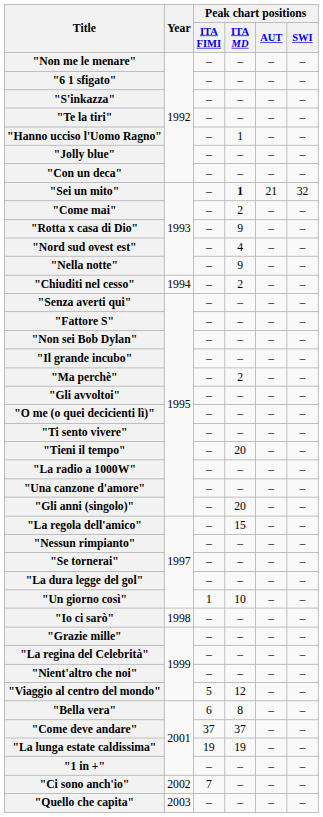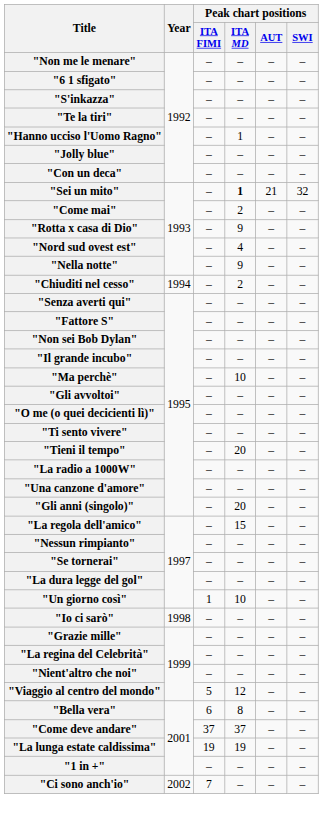 <table class="wikitable plainrowheaders" style="text-align:center;">
 <tr>
 <th scope="col" rowspan="2">Title</th>
 <th scope="col" rowspan="2">Year</th>
 <th scope="col" colspan="4">Peak chart positions</th>
 </tr>
 <tr>
 <th scope="col" style="width:2.5em;font-size:90%;"><a href='#'>ITA<br>FIMI</a><br></th>
 <th scope="col" style="width:2.5em;font-size:90%;"><a href='#'>ITA<br><em>MD</em></a><br></th>
 <th scope="col" style="width:2.5em;font-size:90%;"><a href='#'>AUT</a><br></th>
 <th scope="col" style="width:2.5em;font-size:90%;"><a href='#'>SWI</a><br></th>
 </tr>
 <tr>
 <th scope="row">"Non me le menare"</th>
 <td rowspan=7>1992</td>
 <td>–</td>
 <td>–</td>
 <td>–</td>
 <td>–</td>
 </tr>
 <tr>
 <th scope="row">"6 1 sfigato"</th>
 <td>–</td>
 <td>–</td>
 <td>–</td>
 <td>–</td>
 </tr>
 <tr>
 <th scope="row">"S'inkazza"</th>
 <td>–</td>
 <td>–</td>
 <td>–</td>
 <td>–</td>
 </tr>
 <tr>
 <th scope="row">"Te la tiri"</th>
 <td>–</td>
 <td>–</td>
 <td>–</td>
 <td>–</td>
 </tr>
 <tr>
 <th scope="row">"Hanno ucciso l'Uomo Ragno"</th>
 <td>–</td>
 <td>1</td>
 <td>–</td>
 <td>–</td>
 </tr>
 <tr>
 <th scope="row">"Jolly blue"</th>
 <td>–</td>
 <td>–</td>
 <td>–</td>
 <td>–</td>
 </tr>
 <tr>
 <th scope="row">"Con un deca"</th>
 <td>–</td>
 <td>–</td>
 <td>–</td>
 <td>–</td>
 </tr>
 <tr>
 <th scope="row">"Sei un mito"</th>
 <td rowspan=5>1993</td>
 <td>–</td>
 <td><strong>1</strong></td>
 <td>21</td>
 <td>32</td>
 </tr>
 <tr>
 <th scope="row">"Come mai"</th>
 <td>–</td>
 <td>2</td>
 <td>–</td>
 <td>–</td>
 </tr>
 <tr>
 <th scope="row">"Rotta x casa di Dio"</th>
 <td>–</td>
 <td>9</td>
 <td>–</td>
 <td>–</td>
 </tr>
 <tr>
 <th scope="row">"Nord sud ovest est"</th>
 <td>–</td>
 <td>4</td>
 <td>–</td>
 <td>–</td>
 </tr>
 <tr>
 <th scope="row">"Nella notte"</th>
 <td>–</td>
 <td>9</td>
 <td>–</td>
 <td>–</td>
 </tr>
 <tr>
 <th scope="row">"Chiuditi nel cesso"</th>
 <td>1994</td>
 <td>–</td>
 <td>2</td>
 <td>–</td>
 <td>–</td>
 </tr>
 <tr>
 <th scope="row">"Senza averti qui"</th>
 <td rowspan=12>1995</td>
 <td>–</td>
 <td>–</td>
 <td>–</td>
 <td>–</td>
 </tr>
 <tr>
 <th scope="row">"Fattore S"</th>
 <td>–</td>
 <td>–</td>
 <td>–</td>
 <td>–</td>
 </tr>
 <tr>
 <th scope="row">"Non sei Bob Dylan"</th>
 <td>–</td>
 <td>–</td>
 <td>–</td>
 <td>–</td>
 </tr>
 <tr>
 <th scope="row">"Il grande incubo"</th>
 <td>–</td>
 <td>–</td>
 <td>–</td>
 <td>–</td>
 </tr>
 <tr>
 <th scope="row">"Ma perchè"</th>
 <td>–</td>
-<td>2</td>
+<td>10</td>
 <td>–</td>
 <td>–</td>
 </tr>
 <tr>
 <th scope="row">"Gli avvoltoi"</th>
 <td>–</td>
 <td>–</td>
 <td>–</td>
 <td>–</td>
 </tr>
 <tr>
 <th scope="row">"O me (o quei decicienti lì)"</th>
 <td>–</td>
 <td>–</td>
 <td>–</td>
 <td>–</td>
 </tr>
 <tr>
 <th scope="row">"Ti sento vivere"</th>
 <td>–</td>
 <td>–</td>
 <td>–</td>
 <td>–</td>
 </tr>
 <tr>
 <th scope="row">"Tieni il tempo"</th>
 <td>–</td>
 <td>20</td>
 <td>–</td>
 <td>–</td>
 </tr>
 <tr>
 <th scope="row">"La radio a 1000W"</th>
 <td>–</td>
 <td>–</td>
 <td>–</td>
 <td>–</td>
 </tr>
 <tr>
 <th scope="row">"Una canzone d'amore"</th>
 <td>–</td>
 <td>–</td>
 <td>–</td>
 <td>–</td>
 </tr>
 <tr>
 <th scope="row">"Gli anni (singolo)"</th>
 <td>–</td>
 <td>20</td>
 <td>–</td>
 <td>–</td>
 </tr>
 <tr>
 <th scope="row">"La regola dell'amico"</th>
 <td rowspan=5>1997</td>
 <td>–</td>
 <td>15</td>
 <td>–</td>
 <td>–</td>
 </tr>
 <tr>
 <th scope="row">"Nessun rimpianto"</th>
 <td>–</td>
 <td>–</td>
 <td>–</td>
 <td>–</td>
 </tr>
 <tr>
 <th scope="row">"Se tornerai"</th>
 <td>–</td>
 <td>–</td>
 <td>–</td>
 <td>–</td>
 </tr>
 <tr>
 <th scope="row">"La dura legge del gol"</th>
 <td>–</td>
 <td>–</td>
 <td>–</td>
 <td>–</td>
 </tr>
 <tr>
 <th scope="row">"Un giorno così"</th>
 <td>1</td>
 <td>10</td>
 <td>–</td>
 <td>–</td>
 </tr>
 <tr>
 <th scope="row">"Io ci sarò"</th>
 <td>1998</td>
 <td>–</td>
 <td>–</td>
 <td>–</td>
 <td>–</td>
 </tr>
 <tr>
 <th scope="row">"Grazie mille"</th>
 <td rowspan=4>1999</td>
 <td>–</td>
 <td>–</td>
 <td>–</td>
 <td>–</td>
 </tr>
 <tr>
 <th scope="row">"La regina del Celebrità"</th>
 <td>–</td>
 <td>–</td>
 <td>–</td>
 <td>–</td>
 </tr>
 <tr>
 <th scope="row">"Nient'altro che noi"</th>
 <td>–</td>
 <td>–</td>
 <td>–</td>
 <td>–</td>
 </tr>
 <tr>
 <th scope="row">"Viaggio al centro del mondo"</th>
 <td>5</td>
 <td>12</td>
 <td>–</td>
 <td>–</td>
 </tr>
 <tr>
 <th scope="row">"Bella vera"</th>
 <td rowspan=4>2001</td>
 <td>6</td>
 <td>8</td>
 <td>–</td>
 <td>–</td>
 </tr>
 <tr>
 <th scope="row">"Come deve andare"</th>
 <td>37</td>
 <td>37</td>
 <td>–</td>
 <td>–</td>
 </tr>
 <tr>
 <th scope="row">"La lunga estate caldissima"</th>
 <td>19</td>
 <td>19</td>
 <td>–</td>
 <td>–</td>
 </tr>
 <tr>
 <th scope="row">"1 in +"</th>
 <td>–</td>
 <td>–</td>
 <td>–</td>
 <td>–</td>
 </tr>
 <tr>
 <th scope="row">"Ci sono anch'io"</th>
 <td>2002</td>
 <td>7</td>
 <td>–</td>
 <td>–</td>
 <td>–</td>
 </tr>
-<tr>
-<th scope="row">"Quello che capita"</th>
-<td>2003</td>
-<td>–</td>
-<td>–</td>
-<td>–</td>
-<td>–</td>
-</tr>
 </table>
